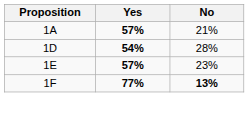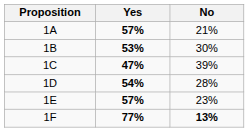 <table class="wikitable">
 <tr valign=bottom>
 <th width='125'>Proposition</th>
 <th width='100'>Yes</th>
 <th width='100'>No</th>
 </tr>
 <tr>
 <td align=center>1A</td>
 <td align=center><strong>57%</strong></td>
 <td align=center>21%</td>
+</tr>
+<tr>
+<td align=center>1B</td>
+<td align=center><strong>53%</strong></td>
+<td align=center>30%</td>
+</tr>
+<tr>
+<td align=center>1C</td>
+<td align=center><strong>47%</strong></td>
+<td align=center>39%</td>
 </tr>
 <tr>
 <td align=center>1D</td>
 <td align=center><strong>54%</strong></td>
 <td align=center>28%</td>
 </tr>
 <tr>
 <td align=center>1E</td>
 <td align=center><strong>57%</strong></td>
 <td align=center>23%</td>
 </tr>
 <tr>
 <td align=center>1F</td>
 <td align=center><strong>77%</strong></td>
 <td align=center><strong>13%</strong></td>
 </tr>
 </table>
